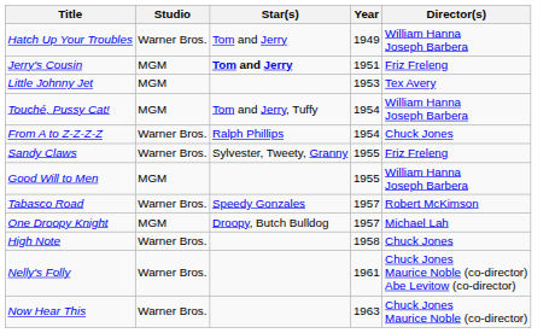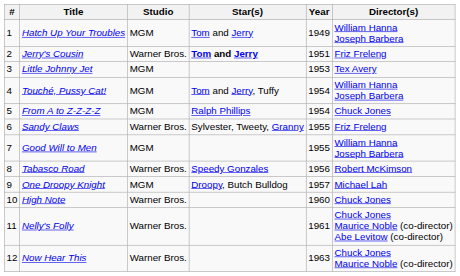 <table class="wikitable sortable">
 <tr>
+<th>#</th>
 <th>Title</th>
 <th>Studio</th>
 <th>Star(s)</th>
 <th>Year</th>
 <th>Director(s)</th>
 </tr>
 <tr>
+<td>1</td>
 <td><em><a href='#'>Hatch Up Your Troubles</a></em></td>
-<td>Warner Bros.</td>
+<td>MGM</td>
 <td><a href='#'>Tom</a> and <a href='#'>Jerry</a></td>
 <td>1949</td>
 <td><a href='#'>William Hanna</a><br><a href='#'>Joseph Barbera</a></td>
 </tr>
 <tr>
+<td>2</td>
 <td><em><a href='#'>Jerry's Cousin</a></em></td>
-<td>MGM</td>
+<td>Warner Bros.</td>
 <td><strong><a href='#'>Tom</a> and <a href='#'>Jerry</a></strong></td>
 <td>1951</td>
 <td><a href='#'>Friz Freleng</a></td>
 </tr>
 <tr>
+<td>3</td>
 <td><em><a href='#'>Little Johnny Jet</a></em></td>
 <td>MGM</td>
 <td></td>
 <td>1953</td>
 <td><a href='#'>Tex Avery</a></td>
 </tr>
 <tr>
+<td>4</td>
 <td><em><a href='#'>Touché, Pussy Cat!</a></em></td>
 <td>MGM</td>
 <td><a href='#'>Tom</a> and <a href='#'>Jerry</a>, Tuffy</td>
 <td>1954</td>
 <td><a href='#'>William Hanna</a><br><a href='#'>Joseph Barbera</a></td>
 </tr>
 <tr>
+<td>5</td>
 <td><em><a href='#'>From A to Z-Z-Z-Z</a></em></td>
-<td>Warner Bros.</td>
+<td>MGM</td>
 <td><a href='#'>Ralph Phillips</a></td>
 <td>1954</td>
 <td><a href='#'>Chuck Jones</a></td>
 </tr>
 <tr>
+<td>6</td>
 <td><em><a href='#'>Sandy Claws</a></em></td>
 <td>Warner Bros.</td>
 <td>Sylvester, Tweety, <a href='#'>Granny</a></td>
 <td>1955</td>
 <td><a href='#'>Friz Freleng</a></td>
 </tr>
 <tr>
+<td>7</td>
 <td><em><a href='#'>Good Will to Men</a></em></td>
 <td>MGM</td>
 <td></td>
 <td>1955</td>
 <td><a href='#'>William Hanna</a><br><a href='#'>Joseph Barbera</a></td>
 </tr>
 <tr>
+<td>8</td>
 <td><em><a href='#'>Tabasco Road</a></em></td>
 <td>Warner Bros.</td>
 <td><a href='#'>Speedy Gonzales</a></td>
-<td>1957</td>
+<td>1956</td>
 <td><a href='#'>Robert McKimson</a></td>
 </tr>
 <tr>
+<td>9</td>
 <td><em><a href='#'>One Droopy Knight</a></em></td>
 <td>MGM</td>
 <td><a href='#'>Droopy</a>, Butch Bulldog</td>
 <td>1957</td>
 <td><a href='#'>Michael Lah</a></td>
 </tr>
 <tr>
+<td>10</td>
 <td><em><a href='#'>High Note</a></em></td>
 <td>Warner Bros.</td>
 <td></td>
-<td>1958</td>
+<td>1960</td>
 <td><a href='#'>Chuck Jones</a></td>
 </tr>
 <tr>
+<td>11</td>
 <td><em><a href='#'>Nelly's Folly</a></em></td>
 <td>Warner Bros.</td>
 <td></td>
 <td>1961</td>
 <td><a href='#'>Chuck Jones</a><br><a href='#'>Maurice Noble</a> (co-director)<br><a href='#'>Abe Levitow</a> (co-director)</td>
 </tr>
 <tr>
+<td>12</td>
 <td><em><a href='#'>Now Hear This</a></em></td>
 <td>Warner Bros.</td>
 <td></td>
 <td>1963</td>
 <td><a href='#'>Chuck Jones</a><br><a href='#'>Maurice Noble</a> (co-director)</td>
 </tr>
 </table>
